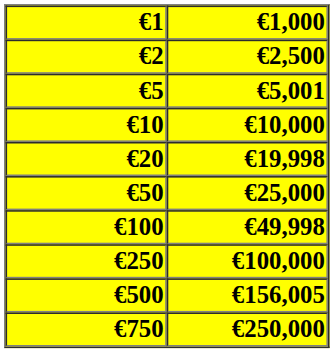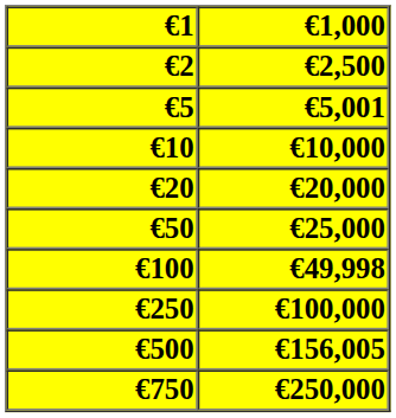 <table border=1 cellspacing=0 cellpadding=1 style="background: yellow; text-align: right">
 <tr>
 <td width=100px><strong>€1</strong></td>
 <td width=100px><strong>€1,000</strong></td>
 </tr>
 <tr>
 <td><strong>€2</strong></td>
 <td><strong>€2,500</strong></td>
 </tr>
 <tr>
 <td><strong>€5</strong></td>
 <td><strong>€5,001</strong></td>
 </tr>
 <tr>
 <td><strong>€10</strong></td>
 <td><strong>€10,000</strong></td>
 </tr>
 <tr>
 <td><strong>€20</strong></td>
-<td><strong>€19,998</strong></td>
+<td><strong>€20,000</strong></td>
 </tr>
 <tr>
 <td><strong>€50</strong></td>
 <td><strong>€25,000</strong></td>
 </tr>
 <tr>
 <td><strong>€100</strong></td>
 <td><strong>€49,998</strong></td>
 </tr>
 <tr>
 <td><strong>€250</strong></td>
 <td><strong>€100,000</strong></td>
 </tr>
 <tr>
 <td><strong>€500</strong></td>
 <td><strong>€156,005</strong></td>
 </tr>
 <tr>
 <td><strong>€750</strong></td>
 <td><strong>€250,000</strong></td>
 </tr>
 </table>
